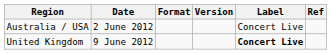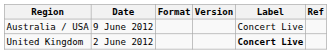 <table class="wikitable plainrowheaders">
 <tr>
 <th scope="col">Region</th>
 <th scope="col">Date</th>
 <th scope="col">Format</th>
 <th scope="col">Version</th>
 <th scope="col">Label</th>
 <th scope="col">Ref</th>
 </tr>
 <tr>
 <td>Australia / USA</td>
-<td>2 June 2012</td>
+<td>9 June 2012</td>
 <td></td>
 <td></td>
 <td>Concert Live</td>
 <td></td>
 </tr>
 <tr>
 <td>United Kingdom</td>
-<td>9 June 2012</td>
+<td>2 June 2012</td>
 <td></td>
 <td></td>
 <td><strong>Concert Live</strong></td>
 <td></td>
 </tr>
 </table>
